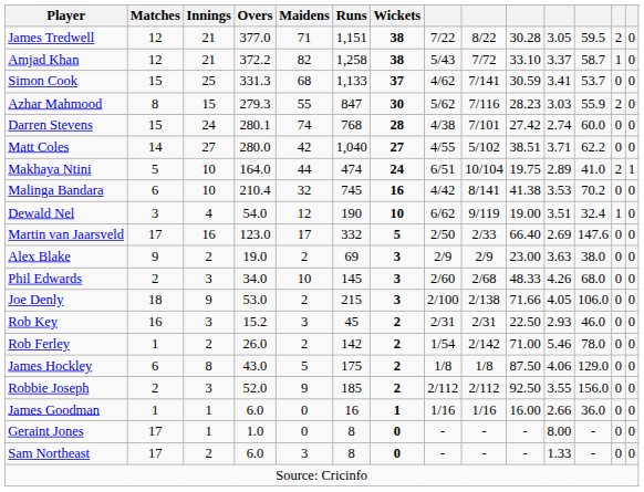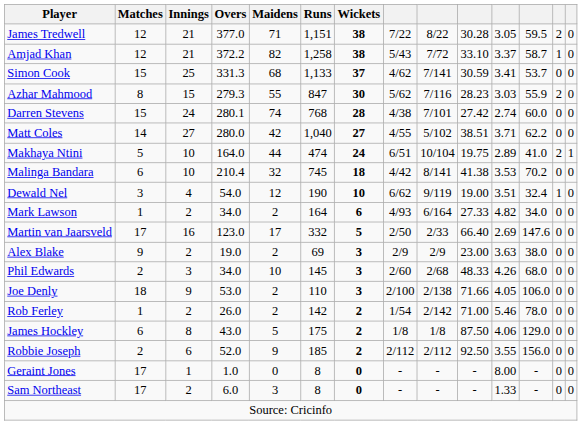 <table class="wikitable" style="text-align:center">
 <tr>
 <th>Player</th>
 <th>Matches</th>
 <th>Innings</th>
 <th>Overs</th>
 <th>Maidens</th>
 <th>Runs</th>
 <th>Wickets</th>
 <th></th>
 <th></th>
 <th></th>
 <th></th>
 <th></th>
 <th></th>
 <th></th>
 </tr>
 <tr>
 <td align="left"><a href='#'>James Tredwell</a></td>
 <td>12</td>
 <td>21</td>
 <td>377.0</td>
 <td>71</td>
 <td>1,151</td>
 <td><strong>38</strong></td>
 <td>7/22</td>
 <td>8/22</td>
 <td>30.28</td>
 <td>3.05</td>
 <td>59.5</td>
 <td>2</td>
 <td>0</td>
 </tr>
 <tr>
 <td align="left"><a href='#'>Amjad Khan</a></td>
 <td>12</td>
 <td>21</td>
 <td>372.2</td>
 <td>82</td>
 <td>1,258</td>
 <td><strong>38</strong></td>
 <td>5/43</td>
 <td>7/72</td>
 <td>33.10</td>
 <td>3.37</td>
 <td>58.7</td>
 <td>1</td>
 <td>0</td>
 </tr>
 <tr>
 <td align="left"><a href='#'>Simon Cook</a></td>
 <td>15</td>
 <td>25</td>
 <td>331.3</td>
 <td>68</td>
 <td>1,133</td>
 <td><strong>37</strong></td>
 <td>4/62</td>
 <td>7/141</td>
 <td>30.59</td>
 <td>3.41</td>
 <td>53.7</td>
 <td>0</td>
 <td>0</td>
 </tr>
 <tr>
 <td align="left"><a href='#'>Azhar Mahmood</a></td>
 <td>8</td>
 <td>15</td>
 <td>279.3</td>
 <td>55</td>
 <td>847</td>
 <td><strong>30</strong></td>
 <td>5/62</td>
 <td>7/116</td>
 <td>28.23</td>
 <td>3.03</td>
 <td>55.9</td>
 <td>2</td>
 <td>0</td>
 </tr>
 <tr>
 <td align="left"><a href='#'>Darren Stevens</a></td>
 <td>15</td>
 <td>24</td>
 <td>280.1</td>
 <td>74</td>
 <td>768</td>
 <td><strong>28</strong></td>
 <td>4/38</td>
 <td>7/101</td>
 <td>27.42</td>
 <td>2.74</td>
 <td>60.0</td>
 <td>0</td>
 <td>0</td>
 </tr>
 <tr>
 <td align="left"><a href='#'>Matt Coles</a></td>
 <td>14</td>
 <td>27</td>
 <td>280.0</td>
 <td>42</td>
 <td>1,040</td>
 <td><strong>27</strong></td>
 <td>4/55</td>
 <td>5/102</td>
 <td>38.51</td>
 <td>3.71</td>
 <td>62.2</td>
 <td>0</td>
 <td>0</td>
 </tr>
 <tr>
 <td align="left"><a href='#'>Makhaya Ntini</a></td>
 <td>5</td>
 <td>10</td>
 <td>164.0</td>
 <td>44</td>
 <td>474</td>
 <td><strong>24</strong></td>
 <td>6/51</td>
 <td>10/104</td>
 <td>19.75</td>
 <td>2.89</td>
 <td>41.0</td>
 <td>2</td>
 <td>1</td>
 </tr>
 <tr>
 <td align="left"><a href='#'>Malinga Bandara</a></td>
 <td>6</td>
 <td>10</td>
 <td>210.4</td>
 <td>32</td>
 <td>745</td>
-<td><strong>16</strong></td>
+<td><strong>18</strong></td>
 <td>4/42</td>
 <td>8/141</td>
 <td>41.38</td>
 <td>3.53</td>
 <td>70.2</td>
 <td>0</td>
 <td>0</td>
 </tr>
 <tr>
 <td align="left"><a href='#'>Dewald Nel</a></td>
 <td>3</td>
 <td>4</td>
 <td>54.0</td>
 <td>12</td>
 <td>190</td>
 <td><strong>10</strong></td>
 <td>6/62</td>
 <td>9/119</td>
 <td>19.00</td>
 <td>3.51</td>
 <td>32.4</td>
 <td>1</td>
+<td>0</td>
+</tr>
+<tr>
+<td align="left"><a href='#'>Mark Lawson</a></td>
+<td>1</td>
+<td>2</td>
+<td>34.0</td>
+<td>2</td>
+<td>164</td>
+<td><strong>6</strong></td>
+<td>4/93</td>
+<td>6/164</td>
+<td>27.33</td>
+<td>4.82</td>
+<td>34.0</td>
+<td>0</td>
 <td>0</td>
 </tr>
 <tr>
 <td align="left"><a href='#'>Martin van Jaarsveld</a></td>
 <td>17</td>
 <td>16</td>
 <td>123.0</td>
 <td>17</td>
 <td>332</td>
 <td><strong>5</strong></td>
 <td>2/50</td>
 <td>2/33</td>
 <td>66.40</td>
 <td>2.69</td>
 <td>147.6</td>
 <td>0</td>
 <td>0</td>
 </tr>
 <tr>
 <td align="left"><a href='#'>Alex Blake</a></td>
 <td>9</td>
 <td>2</td>
 <td>19.0</td>
 <td>2</td>
 <td>69</td>
 <td><strong>3</strong></td>
 <td>2/9</td>
 <td>2/9</td>
 <td>23.00</td>
 <td>3.63</td>
 <td>38.0</td>
 <td>0</td>
 <td>0</td>
 </tr>
 <tr>
 <td align="left"><a href='#'>Phil Edwards</a></td>
 <td>2</td>
 <td>3</td>
 <td>34.0</td>
 <td>10</td>
 <td>145</td>
 <td><strong>3</strong></td>
 <td>2/60</td>
 <td>2/68</td>
 <td>48.33</td>
 <td>4.26</td>
 <td>68.0</td>
 <td>0</td>
 <td>0</td>
 </tr>
 <tr>
 <td align="left"><a href='#'>Joe Denly</a></td>
 <td>18</td>
 <td>9</td>
 <td>53.0</td>
 <td>2</td>
-<td>215</td>
+<td>110</td>
 <td><strong>3</strong></td>
 <td>2/100</td>
 <td>2/138</td>
 <td>71.66</td>
 <td>4.05</td>
 <td>106.0</td>
-<td>0</td>
-<td>0</td>
-</tr>
-<tr>
-<td align="left"><a href='#'>Rob Key</a></td>
-<td>16</td>
-<td>3</td>
-<td>15.2</td>
-<td>3</td>
-<td>45</td>
-<td><strong>2</strong></td>
-<td>2/31</td>
-<td>2/31</td>
-<td>22.50</td>
-<td>2.93</td>
-<td>46.0</td>
 <td>0</td>
 <td>0</td>
 </tr>
 <tr>
 <td align="left"><a href='#'>Rob Ferley</a></td>
 <td>1</td>
 <td>2</td>
 <td>26.0</td>
 <td>2</td>
 <td>142</td>
 <td><strong>2</strong></td>
 <td>1/54</td>
 <td>2/142</td>
 <td>71.00</td>
 <td>5.46</td>
 <td>78.0</td>
 <td>0</td>
 <td>0</td>
 </tr>
 <tr>
 <td align="left"><a href='#'>James Hockley</a></td>
 <td>6</td>
 <td>8</td>
 <td>43.0</td>
 <td>5</td>
 <td>175</td>
 <td><strong>2</strong></td>
 <td>1/8</td>
 <td>1/8</td>
 <td>87.50</td>
 <td>4.06</td>
 <td>129.0</td>
 <td>0</td>
 <td>0</td>
 </tr>
 <tr>
 <td align="left"><a href='#'>Robbie Joseph</a></td>
 <td>2</td>
-<td>3</td>
+<td>6</td>
 <td>52.0</td>
 <td>9</td>
 <td>185</td>
 <td><strong>2</strong></td>
 <td>2/112</td>
 <td>2/112</td>
 <td>92.50</td>
 <td>3.55</td>
 <td>156.0</td>
-<td>0</td>
-<td>0</td>
-</tr>
-<tr>
-<td align="left"><a href='#'>James Goodman</a></td>
-<td>1</td>
-<td>1</td>
-<td>6.0</td>
-<td>0</td>
-<td>16</td>
-<td><strong>1</strong></td>
-<td>1/16</td>
-<td>1/16</td>
-<td>16.00</td>
-<td>2.66</td>
-<td>36.0</td>
 <td>0</td>
 <td>0</td>
 </tr>
 <tr>
 <td align="left"><a href='#'>Geraint Jones</a></td>
 <td>17</td>
 <td>1</td>
 <td>1.0</td>
 <td>0</td>
 <td>8</td>
 <td><strong>0</strong></td>
 <td>-</td>
 <td>-</td>
 <td>-</td>
 <td>8.00</td>
 <td>-</td>
 <td>0</td>
 <td>0</td>
 </tr>
 <tr>
 <td align="left"><a href='#'>Sam Northeast</a></td>
 <td>17</td>
 <td>2</td>
 <td>6.0</td>
 <td>3</td>
 <td>8</td>
 <td><strong>0</strong></td>
 <td>-</td>
 <td>-</td>
 <td>-</td>
 <td>1.33</td>
 <td>-</td>
 <td>0</td>
 <td>0</td>
 </tr>
 <tr>
 <td colspan="14">Source: Cricinfo</td>
 </tr>
 </table>
